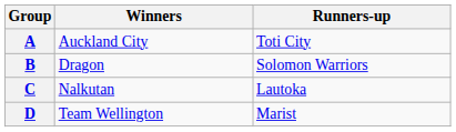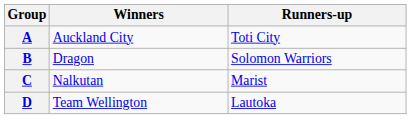 <table class="wikitable">
 <tr>
 <th>Group</th>
 <th width=200>Winners</th>
 <th width=200>Runners-up</th>
 </tr>
 <tr>
 <th><a href='#'>A</a></th>
 <td> <a href='#'>Auckland City</a></td>
 <td> <a href='#'>Toti City</a></td>
 </tr>
 <tr>
 <th><a href='#'>B</a></th>
 <td> <a href='#'>Dragon</a></td>
 <td> <a href='#'>Solomon Warriors</a></td>
 </tr>
 <tr>
 <th><a href='#'>C</a></th>
 <td> <a href='#'>Nalkutan</a></td>
-<td> <a href='#'>Lautoka</a></td>
+<td> <a href='#'>Marist</a></td>
 </tr>
 <tr>
 <th><a href='#'>D</a></th>
 <td> <a href='#'>Team Wellington</a></td>
-<td> <a href='#'>Marist</a></td>
+<td> <a href='#'>Lautoka</a></td>
 </tr>
 </table>
